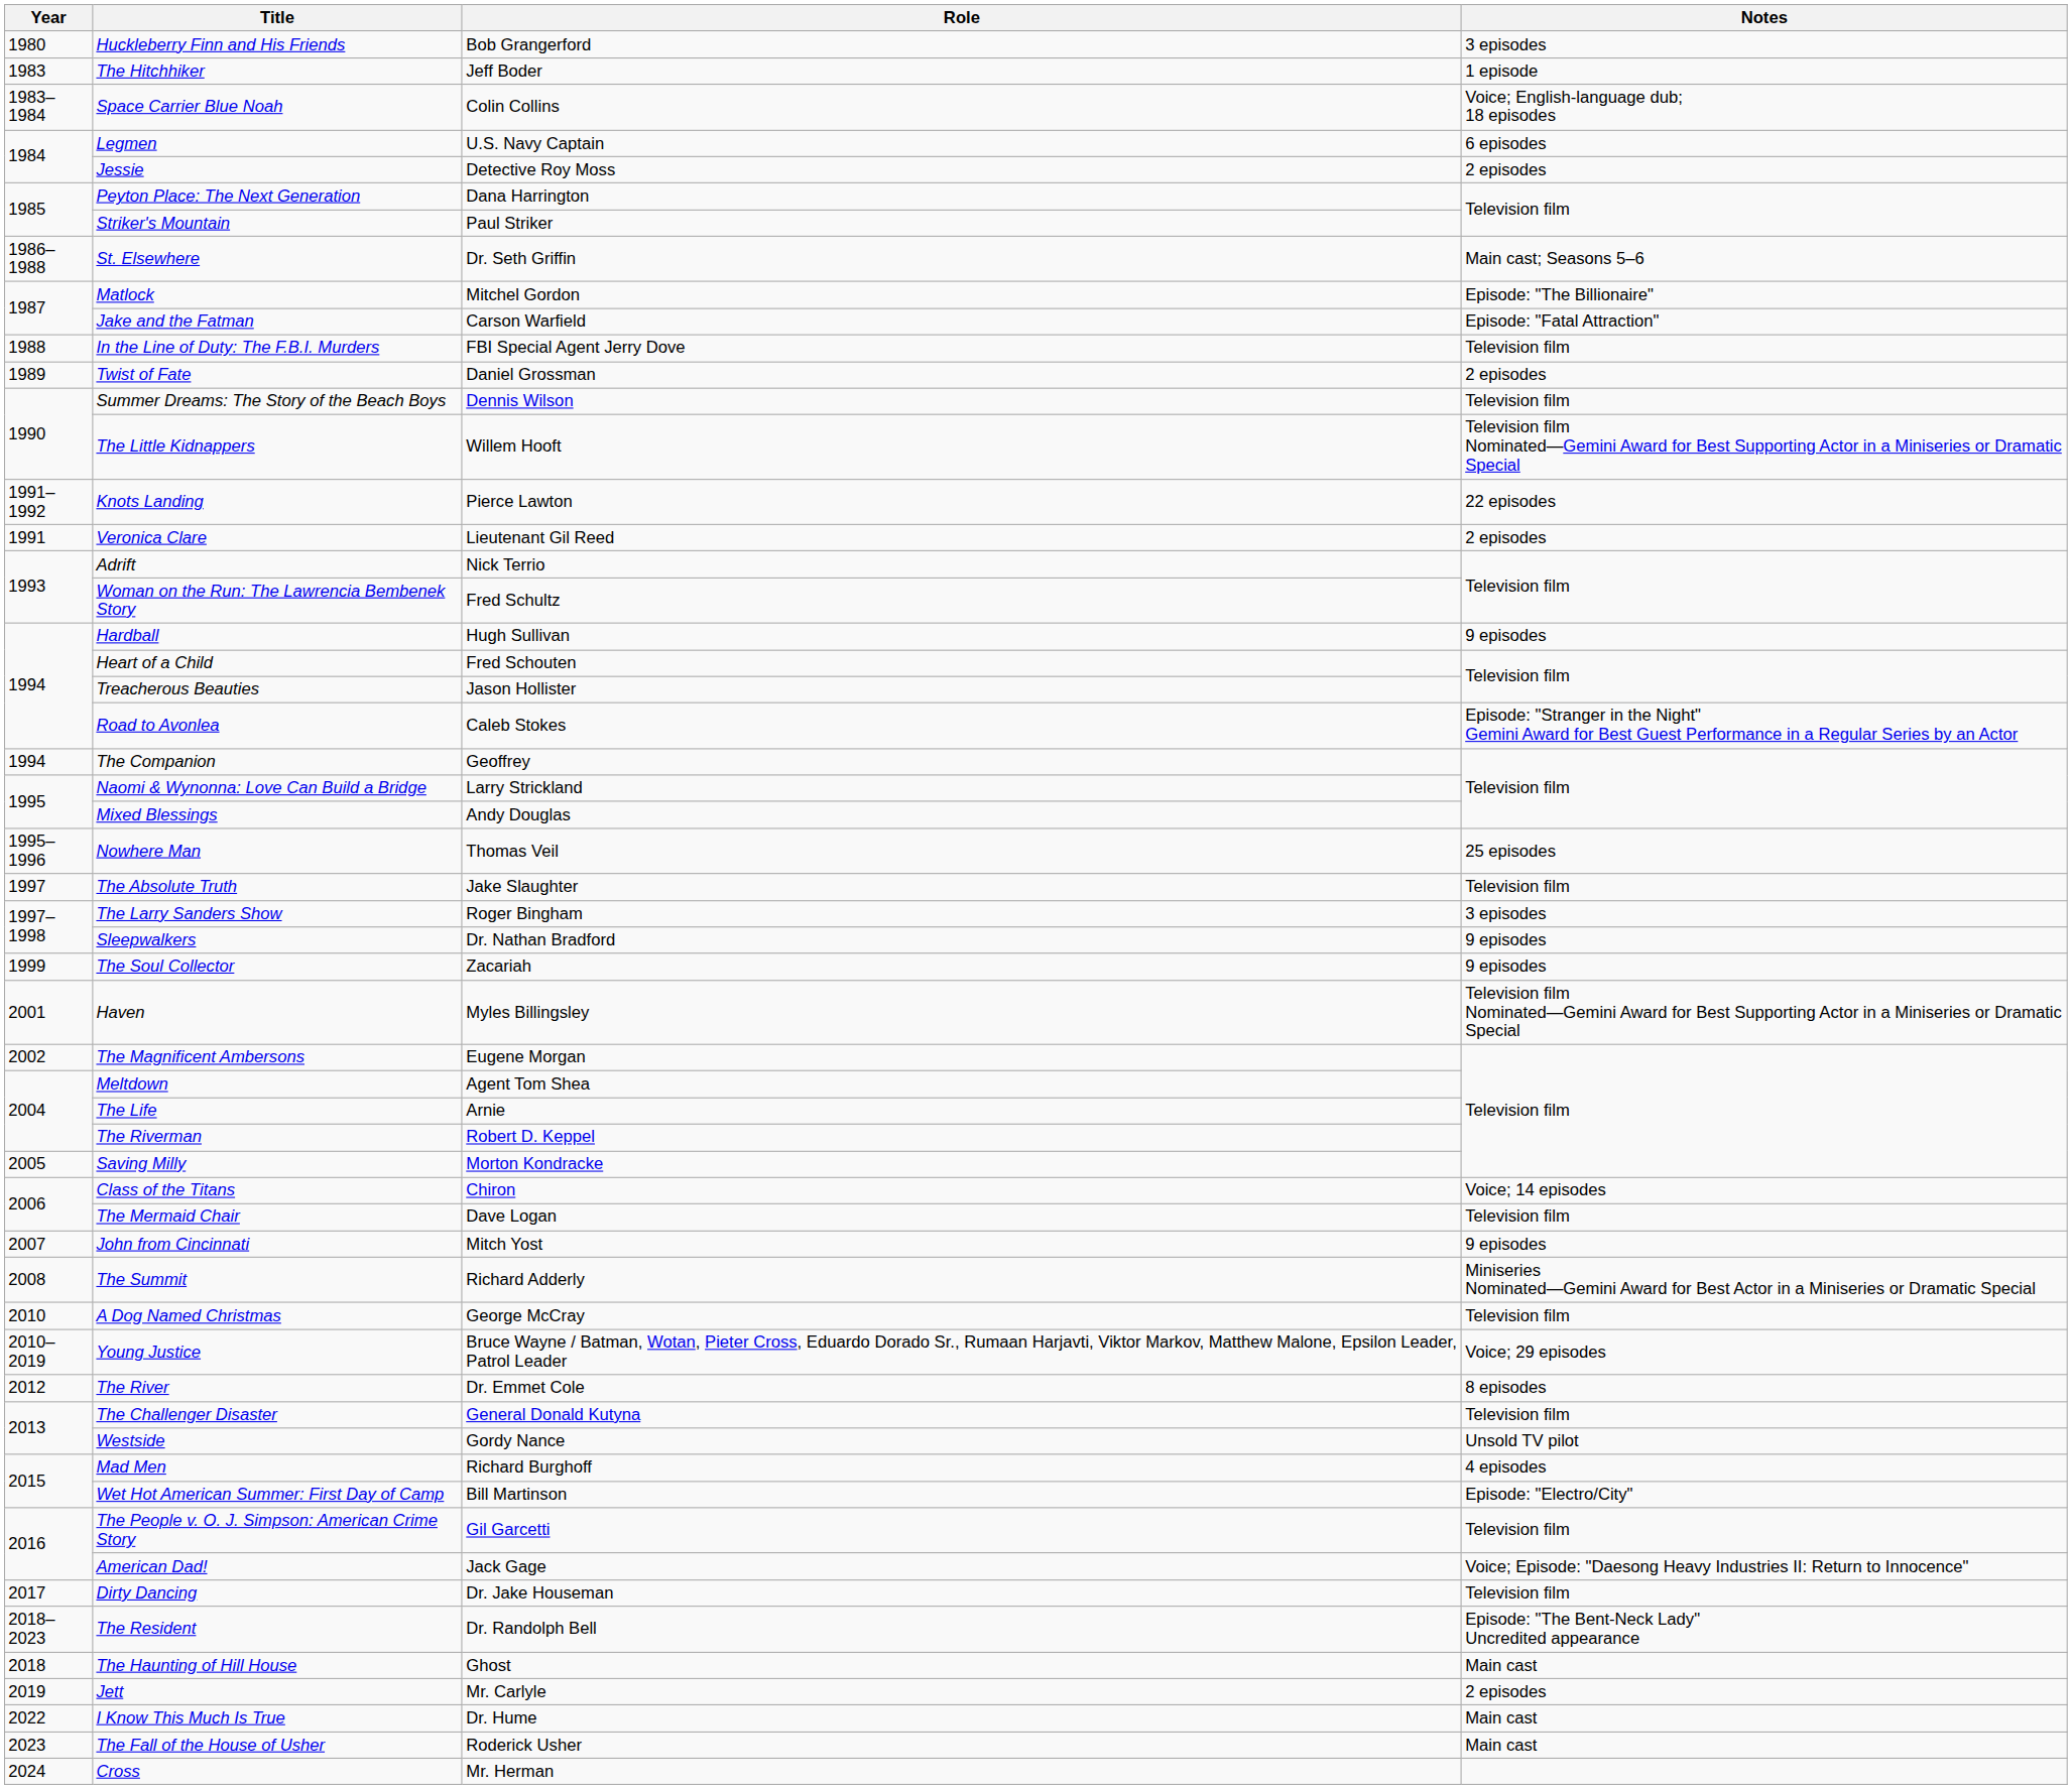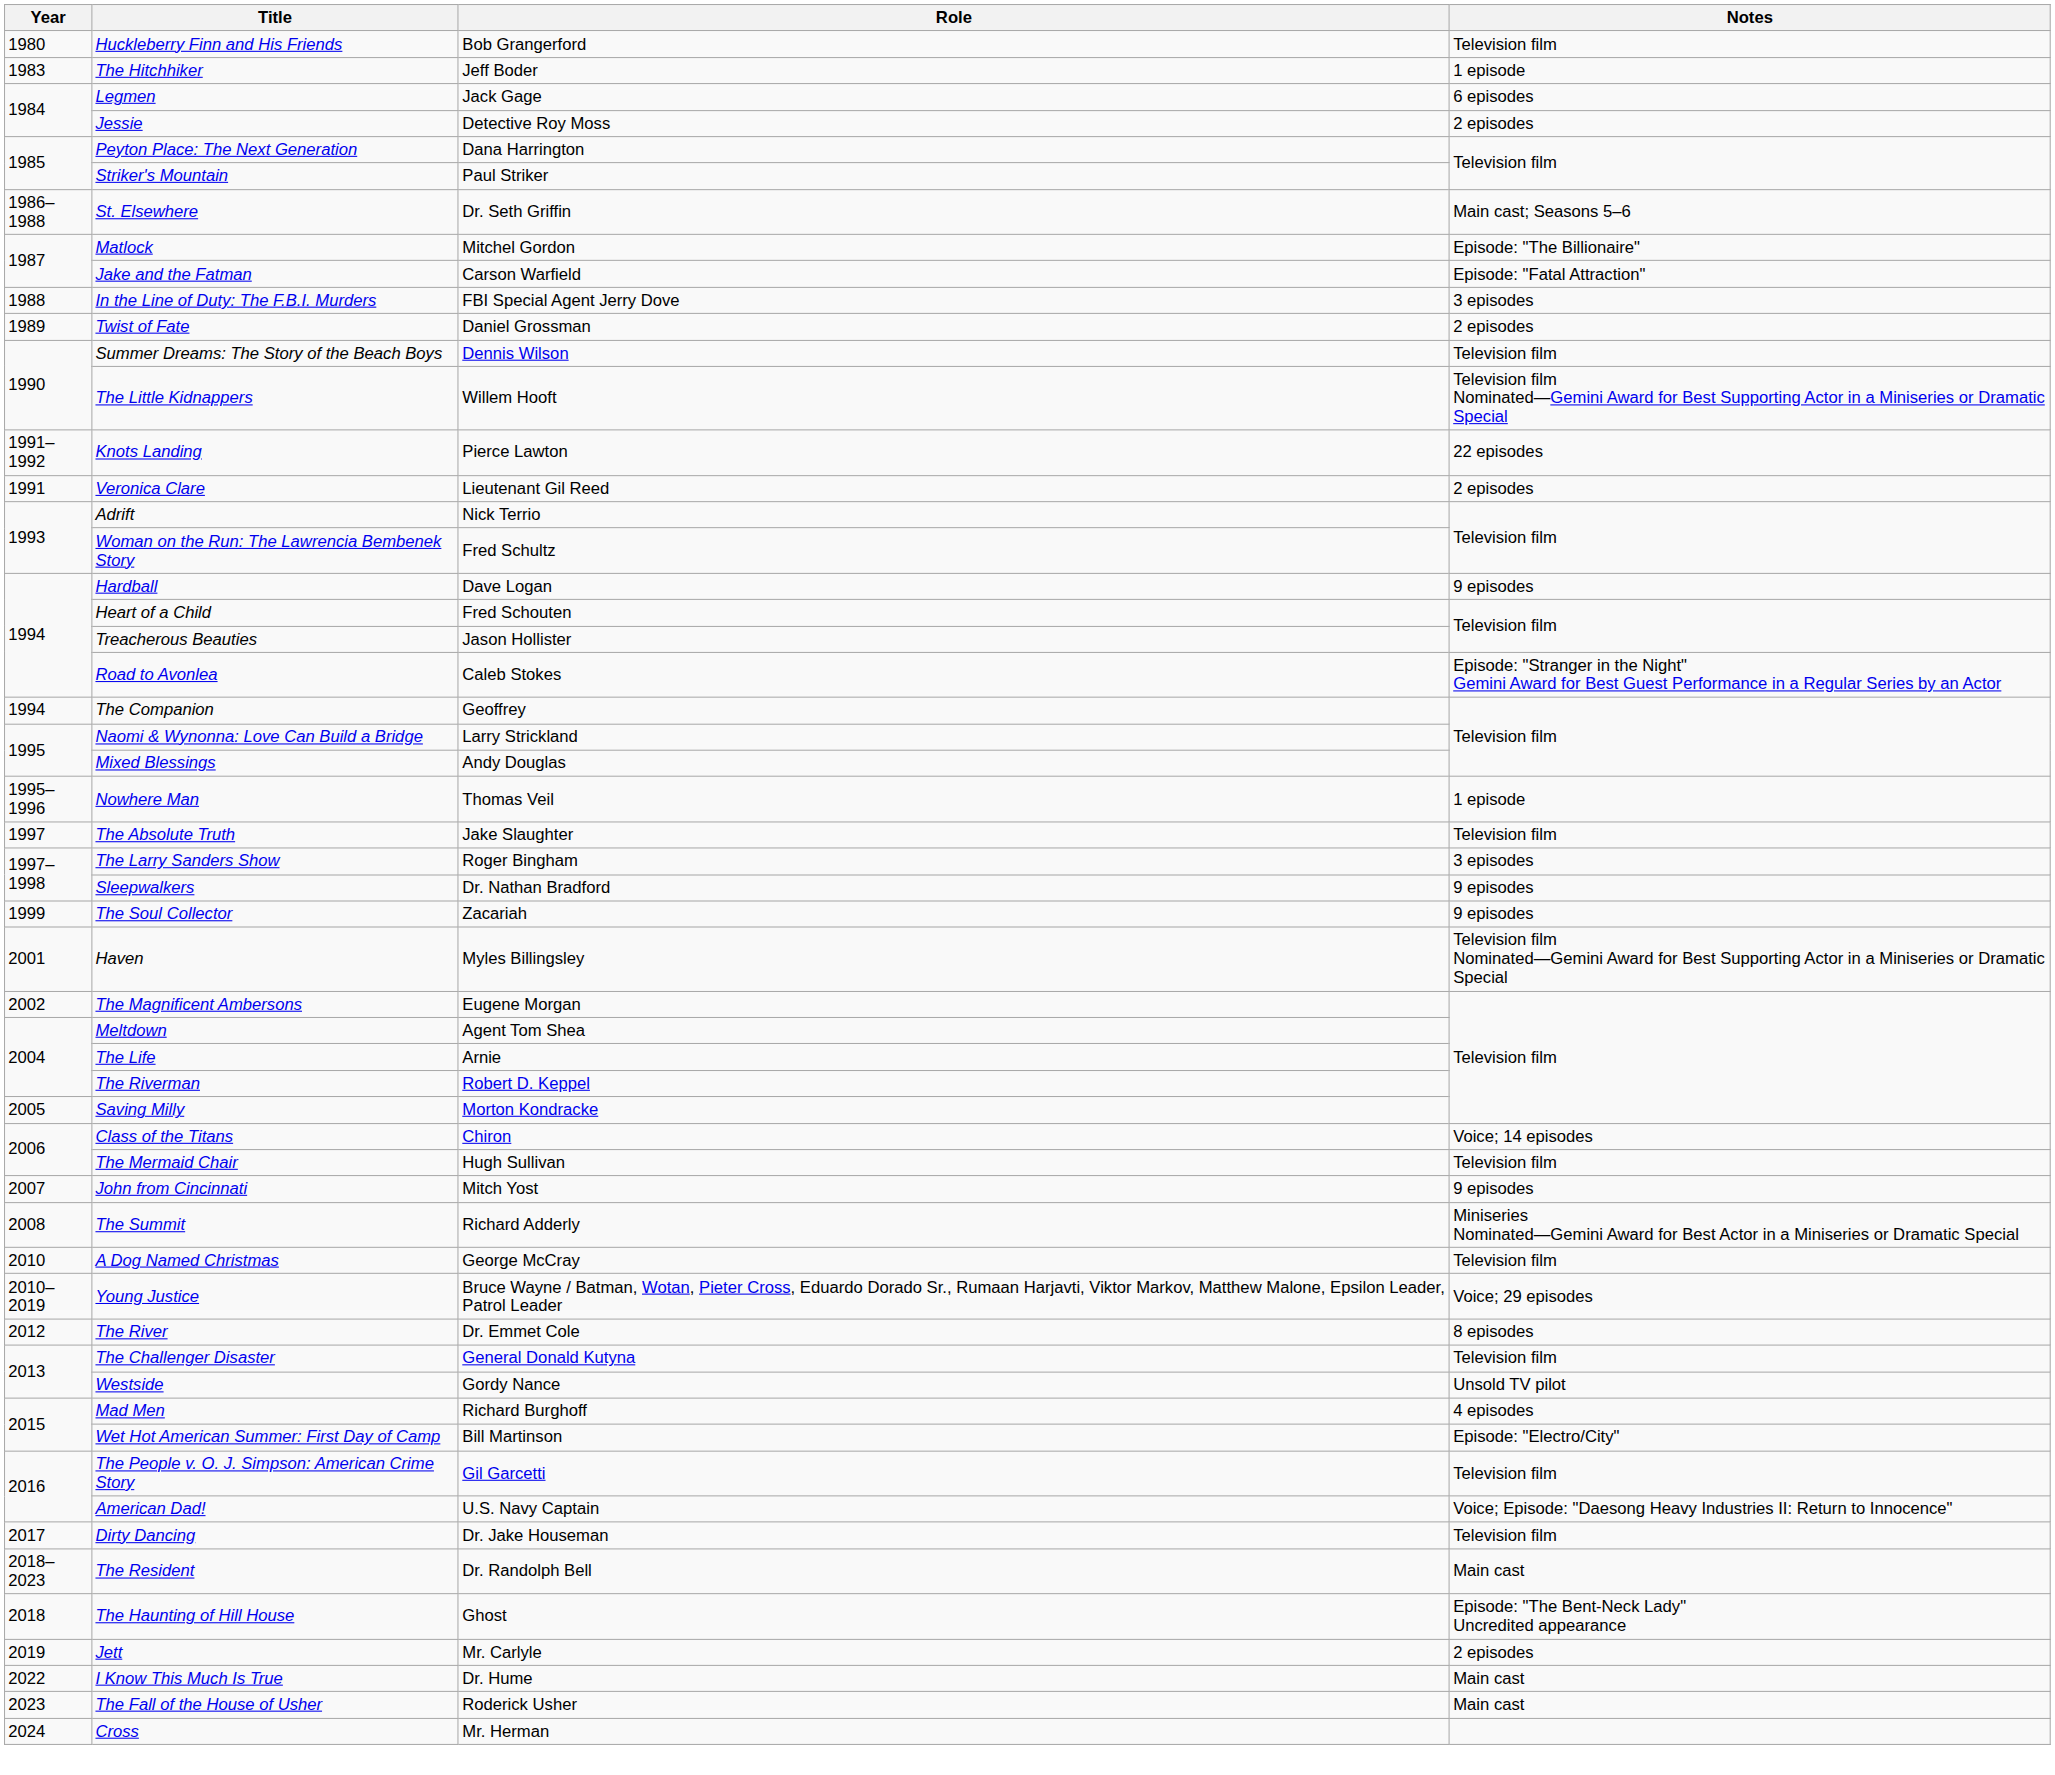 <table class="wikitable sortable">
 <tr>
 <th>Year</th>
 <th>Title</th>
 <th>Role</th>
 <th class="unsortable">Notes</th>
 </tr>
 <tr>
 <td>1980</td>
 <td><em><a href='#'>Huckleberry Finn and His Friends</a></em></td>
 <td>Bob Grangerford</td>
-<td>3 episodes</td>
+<td>Television film</td>
 </tr>
 <tr>
 <td>1983</td>
 <td data-sort-value="Hitchhiker, The"><em><a href='#'>The Hitchhiker</a></em></td>
 <td>Jeff Boder</td>
 <td>1 episode</td>
 </tr>
 <tr>
-<td>1983–1984</td>
-<td><em><a href='#'>Space Carrier Blue Noah</a></em></td>
-<td>Colin Collins</td>
-<td>Voice; English-language dub;<br>18 episodes</td>
-</tr>
-<tr>
 <td rowspan="2">1984</td>
 <td><em><a href='#'>Legmen</a></em></td>
-<td>U.S. Navy Captain</td>
+<td>Jack Gage</td>
 <td>6 episodes</td>
 </tr>
 <tr>
 <td><em><a href='#'>Jessie</a></em></td>
 <td>Detective Roy Moss</td>
 <td>2 episodes</td>
 </tr>
 <tr>
 <td rowspan="2">1985</td>
 <td><em><a href='#'>Peyton Place: The Next Generation</a></em></td>
 <td>Dana Harrington</td>
 <td rowspan="2">Television film</td>
 </tr>
 <tr>
 <td><em><a href='#'>Striker's Mountain</a></em></td>
 <td>Paul Striker</td>
 </tr>
 <tr>
 <td>1986–1988</td>
 <td><em><a href='#'>St. Elsewhere</a></em></td>
 <td>Dr. Seth Griffin</td>
 <td>Main cast; Seasons 5–6</td>
 </tr>
 <tr>
 <td rowspan="2">1987</td>
 <td><em><a href='#'>Matlock</a></em></td>
 <td>Mitchel Gordon</td>
 <td>Episode: "The Billionaire"</td>
 </tr>
 <tr>
 <td><em><a href='#'>Jake and the Fatman</a></em></td>
 <td>Carson Warfield</td>
 <td>Episode: "Fatal Attraction"</td>
 </tr>
 <tr>
 <td>1988</td>
 <td><em><a href='#'>In the Line of Duty: The F.B.I. Murders</a></em></td>
 <td>FBI Special Agent Jerry Dove</td>
-<td>Television film</td>
+<td>3 episodes</td>
 </tr>
 <tr>
 <td>1989</td>
 <td><em><a href='#'>Twist of Fate</a></em></td>
 <td>Daniel Grossman</td>
 <td>2 episodes</td>
 </tr>
 <tr>
 <td rowspan="2">1990</td>
 <td><em>Summer Dreams: The Story of the Beach Boys</em></td>
 <td><a href='#'>Dennis Wilson</a></td>
 <td>Television film</td>
 </tr>
 <tr>
 <td data-sort-value="Little Kidnappers, The"><em><a href='#'>The Little Kidnappers</a></em></td>
 <td>Willem Hooft</td>
 <td>Television film<br>Nominated—<a href='#'>Gemini Award for Best Supporting Actor in a Miniseries or Dramatic Special</a></td>
 </tr>
 <tr>
 <td>1991–1992</td>
 <td><em><a href='#'>Knots Landing</a></em></td>
 <td>Pierce Lawton</td>
 <td>22 episodes</td>
 </tr>
 <tr>
 <td>1991</td>
 <td><em><a href='#'>Veronica Clare</a></em></td>
 <td>Lieutenant Gil Reed</td>
 <td>2 episodes</td>
 </tr>
 <tr>
 <td rowspan="2">1993</td>
 <td><em>Adrift</em></td>
 <td>Nick Terrio</td>
 <td rowspan="2">Television film</td>
 </tr>
 <tr>
 <td><em><a href='#'>Woman on the Run: The Lawrencia Bembenek Story</a></em></td>
 <td>Fred Schultz</td>
 </tr>
 <tr>
 <td rowspan="4">1994</td>
 <td><em><a href='#'>Hardball</a></em></td>
-<td>Hugh Sullivan</td>
+<td>Dave Logan</td>
 <td>9 episodes</td>
 </tr>
 <tr>
 <td><em>Heart of a Child</em></td>
 <td>Fred Schouten</td>
 <td rowspan="2">Television film</td>
 </tr>
 <tr>
 <td><em>Treacherous Beauties</em></td>
 <td>Jason Hollister</td>
 </tr>
 <tr>
 <td><em><a href='#'>Road to Avonlea</a></em></td>
 <td>Caleb Stokes</td>
 <td>Episode: "Stranger in the Night"<br><a href='#'>Gemini Award for Best Guest Performance in a Regular Series by an Actor</a></td>
 </tr>
 <tr>
 <td>1994</td>
 <td data-sort-value="Companion, The"><em>The Companion</em></td>
 <td>Geoffrey</td>
 <td rowspan="3">Television film</td>
 </tr>
 <tr>
 <td rowspan="2">1995</td>
 <td><em><a href='#'>Naomi & Wynonna: Love Can Build a Bridge</a></em></td>
 <td>Larry Strickland</td>
 </tr>
 <tr>
 <td><em><a href='#'>Mixed Blessings</a></em></td>
 <td>Andy Douglas</td>
 </tr>
 <tr>
 <td>1995–1996</td>
 <td><em><a href='#'>Nowhere Man</a></em></td>
 <td>Thomas Veil</td>
-<td>25 episodes</td>
+<td>1 episode</td>
 </tr>
 <tr>
 <td>1997</td>
 <td data-sort-value="Absolute Truth, The"><em><a href='#'>The Absolute Truth</a></em></td>
 <td>Jake Slaughter</td>
 <td>Television film</td>
 </tr>
 <tr>
 <td rowspan="2">1997–1998</td>
 <td data-sort-value="Larry Sanders Show, The"><em><a href='#'>The Larry Sanders Show</a></em></td>
 <td>Roger Bingham</td>
 <td>3 episodes</td>
 </tr>
 <tr>
 <td><em><a href='#'>Sleepwalkers</a></em></td>
 <td>Dr. Nathan Bradford</td>
 <td>9 episodes</td>
 </tr>
 <tr>
 <td>1999</td>
 <td data-sort-value="Soul Collector, The"><em><a href='#'>The Soul Collector</a></em></td>
 <td>Zacariah</td>
 <td>9 episodes</td>
 </tr>
 <tr>
 <td>2001</td>
 <td><em>Haven</em></td>
 <td>Myles Billingsley</td>
 <td>Television film<br>Nominated—Gemini Award for Best Supporting Actor in a Miniseries or Dramatic Special</td>
 </tr>
 <tr>
 <td>2002</td>
 <td data-sort-value="Magnificent Ambersons, The"><em><a href='#'>The Magnificent Ambersons</a></em></td>
 <td>Eugene Morgan</td>
 <td rowspan="5">Television film</td>
 </tr>
 <tr>
 <td rowspan="3">2004</td>
 <td><em><a href='#'>Meltdown</a></em></td>
 <td>Agent Tom Shea</td>
 </tr>
 <tr>
 <td data-sort-value="Life, The"><em><a href='#'>The Life</a></em></td>
 <td>Arnie</td>
 </tr>
 <tr>
 <td data-sort-value="Riverman, The"><em><a href='#'>The Riverman</a></em></td>
 <td><a href='#'>Robert D. Keppel</a></td>
 </tr>
 <tr>
 <td>2005</td>
 <td><em><a href='#'>Saving Milly</a></em></td>
 <td><a href='#'>Morton Kondracke</a></td>
 </tr>
 <tr>
 <td rowspan="2">2006</td>
 <td><em><a href='#'>Class of the Titans</a></em></td>
 <td><a href='#'>Chiron</a></td>
 <td>Voice; 14 episodes</td>
 </tr>
 <tr>
 <td data-sort-value="Mermaid Chair, The"><em><a href='#'>The Mermaid Chair</a></em></td>
-<td>Dave Logan</td>
+<td>Hugh Sullivan</td>
 <td>Television film</td>
 </tr>
 <tr>
 <td>2007</td>
 <td><em><a href='#'>John from Cincinnati</a></em></td>
 <td>Mitch Yost</td>
 <td>9 episodes</td>
 </tr>
 <tr>
 <td>2008</td>
 <td data-sort-value="Summit, The"><em><a href='#'>The Summit</a></em></td>
 <td>Richard Adderly</td>
 <td>Miniseries<br>Nominated—Gemini Award for Best Actor in a Miniseries or Dramatic Special</td>
 </tr>
 <tr>
 <td>2010</td>
 <td data-sort-value="Dog Named Christmas, A"><em><a href='#'>A Dog Named Christmas</a></em></td>
 <td>George McCray</td>
 <td>Television film</td>
 </tr>
 <tr>
 <td>2010–2019</td>
 <td><em><a href='#'>Young Justice</a></em></td>
 <td>Bruce Wayne / Batman, <a href='#'>Wotan</a>, <a href='#'>Pieter Cross</a>, Eduardo Dorado Sr., Rumaan Harjavti, Viktor Markov, Matthew Malone, Epsilon Leader, Patrol Leader</td>
 <td>Voice; 29 episodes</td>
 </tr>
 <tr>
 <td>2012</td>
 <td data-sort-value="River, The"><em><a href='#'>The River</a></em></td>
 <td>Dr. Emmet Cole</td>
 <td>8 episodes</td>
 </tr>
 <tr>
 <td rowspan="2">2013</td>
 <td data-sort-value="Challenger Disaster, The"><em><a href='#'>The Challenger Disaster</a></em></td>
 <td><a href='#'>General Donald Kutyna</a></td>
 <td>Television film</td>
 </tr>
 <tr>
 <td><em><a href='#'>Westside</a></em></td>
 <td>Gordy Nance</td>
 <td>Unsold TV pilot</td>
 </tr>
 <tr>
 <td rowspan="2">2015</td>
 <td><em><a href='#'>Mad Men</a></em></td>
 <td>Richard Burghoff</td>
 <td>4 episodes</td>
 </tr>
 <tr>
 <td><em><a href='#'>Wet Hot American Summer: First Day of Camp</a></em></td>
 <td>Bill Martinson</td>
 <td>Episode: "Electro/City"</td>
 </tr>
 <tr>
 <td rowspan="2">2016</td>
 <td data-sort-value="People v. O. J. Simpson: American Crime Story, The"><em><a href='#'>The People v. O. J. Simpson: American Crime Story</a></em></td>
 <td><a href='#'>Gil Garcetti</a></td>
 <td>Television film</td>
 </tr>
 <tr>
 <td><em><a href='#'>American Dad!</a></em></td>
-<td>Jack Gage</td>
+<td>U.S. Navy Captain</td>
 <td>Voice; Episode: "Daesong Heavy Industries II: Return to Innocence"</td>
 </tr>
 <tr>
 <td>2017</td>
 <td><em><a href='#'>Dirty Dancing</a></em></td>
 <td>Dr. Jake Houseman</td>
 <td>Television film</td>
 </tr>
 <tr>
 <td>2018–2023</td>
 <td data-sort-value="Resident, The"><em><a href='#'>The Resident</a></em></td>
 <td>Dr. Randolph Bell</td>
-<td>Episode: "The Bent-Neck Lady"<br>Uncredited appearance</td>
+<td>Main cast</td>
 </tr>
 <tr>
 <td>2018</td>
 <td data-sort-value="Haunting of Hill House, The"><em><a href='#'>The Haunting of Hill House</a></em></td>
 <td>Ghost</td>
-<td>Main cast</td>
+<td>Episode: "The Bent-Neck Lady"<br>Uncredited appearance</td>
 </tr>
 <tr>
 <td>2019</td>
 <td><em><a href='#'>Jett</a></em></td>
 <td>Mr. Carlyle</td>
 <td>2 episodes</td>
 </tr>
 <tr>
 <td>2022</td>
 <td><em><a href='#'>I Know This Much Is True</a></em></td>
 <td>Dr. Hume</td>
 <td>Main cast</td>
 </tr>
 <tr>
 <td>2023</td>
 <td data-sort-value="Fall of the House of Usher, The"><a href='#'><em>The Fall of the House of Usher</em></a></td>
 <td>Roderick Usher</td>
 <td>Main cast</td>
 </tr>
 <tr>
 <td>2024</td>
 <td><a href='#'><em>Cross</em></a></td>
 <td>Mr. Herman</td>
 <td></td>
 </tr>
 </table>
